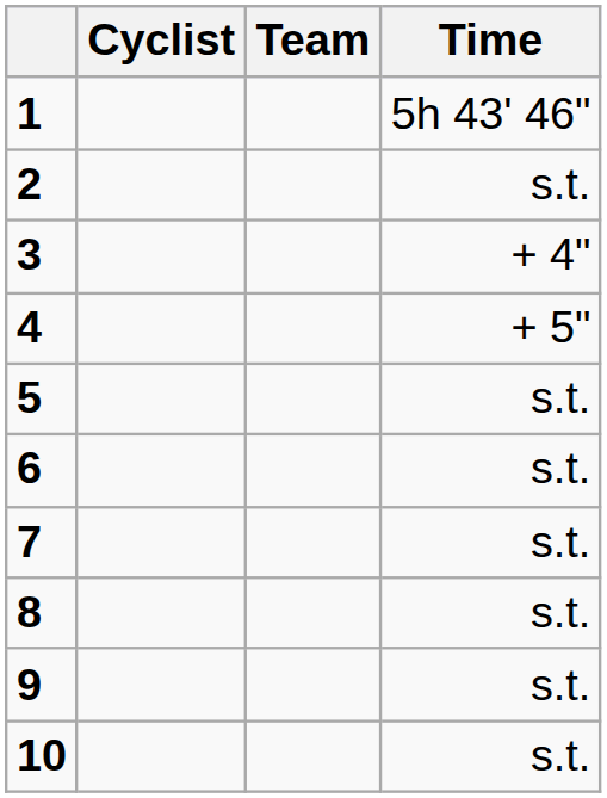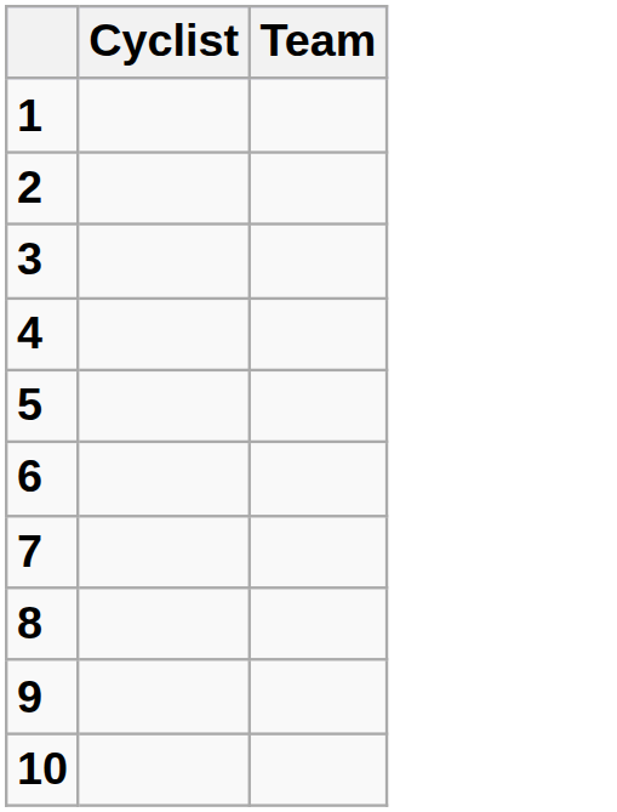 <table class="wikitable">
 <tr style="background:#ccccff;">
 <th></th>
 <th>Cyclist</th>
 <th>Team</th>
-<th>Time</th>
 </tr>
 <tr>
 <td><strong>1</strong></td>
 <td></td>
 <td></td>
-<td align=right>5h 43' 46"</td>
 </tr>
 <tr>
 <td><strong>2</strong></td>
 <td></td>
 <td></td>
-<td align=right>s.t.</td>
 </tr>
 <tr>
 <td><strong>3</strong></td>
 <td></td>
 <td></td>
-<td align=right>+ 4"</td>
 </tr>
 <tr>
 <td><strong>4</strong></td>
 <td></td>
 <td></td>
-<td align=right>+ 5"</td>
 </tr>
 <tr>
 <td><strong>5</strong></td>
 <td></td>
 <td></td>
-<td align=right>s.t.</td>
 </tr>
 <tr>
 <td><strong>6</strong></td>
 <td></td>
 <td></td>
-<td align=right>s.t.</td>
 </tr>
 <tr>
 <td><strong>7</strong></td>
 <td></td>
 <td></td>
-<td align=right>s.t.</td>
 </tr>
 <tr>
 <td><strong>8</strong></td>
 <td></td>
 <td></td>
-<td align=right>s.t.</td>
 </tr>
 <tr>
 <td><strong>9</strong></td>
 <td></td>
 <td></td>
-<td align=right>s.t.</td>
 </tr>
 <tr>
 <td><strong>10</strong></td>
 <td></td>
 <td></td>
-<td align=right>s.t.</td>
 </tr>
 </table>
